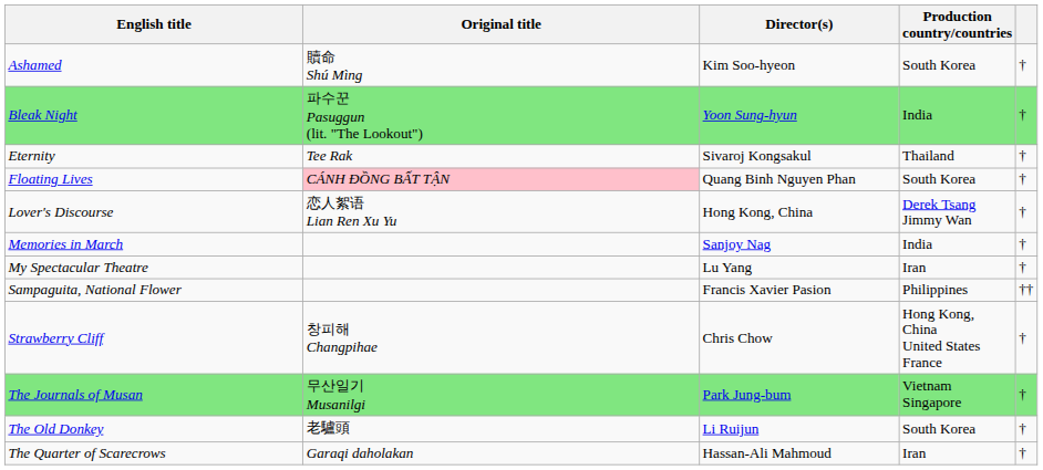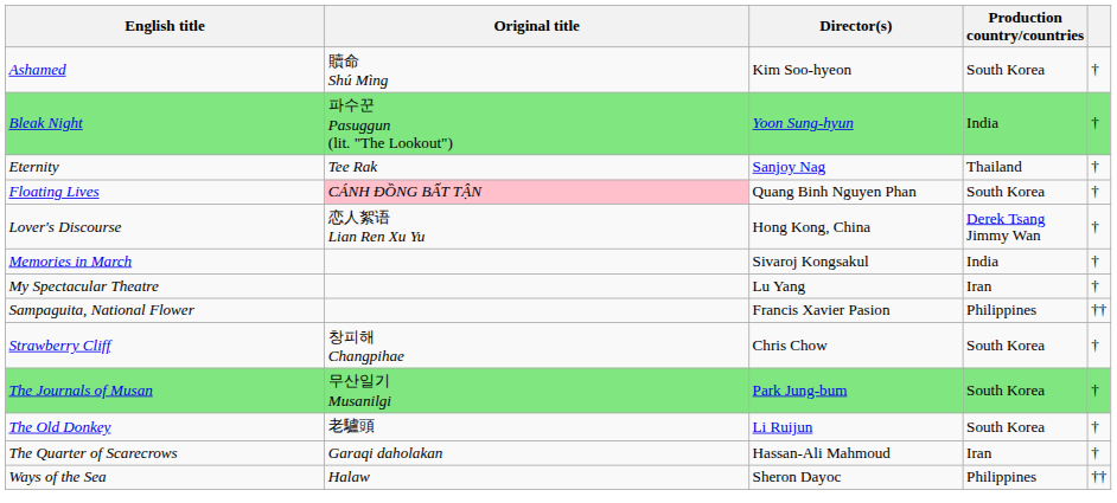 <table class="sortable wikitable" width="90%" cellpadding="5">
 <tr>
 <th width="30%">English title</th>
 <th width="40%">Original title</th>
 <th width="20%">Director(s)</th>
 <th width="10%">Production country/countries</th>
 <th width="3%"></th>
 </tr>
 <tr>
 <td><em><a href='#'>Ashamed</a></em></td>
 <td>贖命<br><em>Shú Mìng</em></td>
 <td>Kim Soo-hyeon</td>
 <td>South Korea</td>
 <td>†</td>
 </tr>
 <tr style="background:#80E680;">
 <td><em><a href='#'>Bleak Night</a></em></td>
 <td>파수꾼<br><em>Pasuggun</em><br>(lit. "The Lookout")</td>
 <td><em><a href='#'>Yoon Sung-hyun</a></em></td>
 <td>India</td>
 <td>†</td>
 </tr>
 <tr>
 <td><em>Eternity</em></td>
 <td><em>Tee Rak</em></td>
-<td>Sivaroj Kongsakul</td>
+<td><a href='#'>Sanjoy Nag</a></td>
 <td>Thailand</td>
 <td>†</td>
 </tr>
 <tr>
 <td><em><a href='#'>Floating Lives</a></em></td>
 <td style="background: pink;"><em>CÁNH ĐỒNG BẤT TẬN</em></td>
 <td>Quang Binh Nguyen Phan</td>
 <td>South Korea</td>
 <td>†</td>
 </tr>
 <tr>
 <td><em>Lover's Discourse</em></td>
 <td>恋人絮语<br><em>Lian Ren Xu Yu</em></td>
 <td>Hong Kong, China</td>
 <td><a href='#'>Derek Tsang</a><br>Jimmy Wan</td>
 <td>†</td>
 </tr>
 <tr>
 <td><em><a href='#'>Memories in March</a></em></td>
 <td></td>
-<td><a href='#'>Sanjoy Nag</a></td>
+<td>Sivaroj Kongsakul</td>
 <td>India</td>
 <td>†</td>
 </tr>
 <tr>
 <td><em>My Spectacular Theatre</em></td>
 <td></td>
 <td>Lu Yang</td>
 <td>Iran</td>
 <td>†</td>
 </tr>
 <tr>
 <td><em>Sampaguita, National Flower</em></td>
 <td></td>
 <td>Francis Xavier Pasion</td>
 <td>Philippines</td>
 <td>††</td>
 </tr>
 <tr>
 <td><em><a href='#'>Strawberry Cliff</a></em></td>
 <td>창피해<br><em>Changpihae</em></td>
 <td>Chris Chow</td>
-<td>Hong Kong, China<br>United States<br>France</td>
+<td>South Korea</td>
 <td>†</td>
 </tr>
 <tr style="background:#80E680;">
 <td><em><a href='#'>The Journals of Musan</a></em></td>
 <td>무산일기<br><em>Musanilgi</em></td>
 <td><a href='#'>Park Jung-bum</a></td>
-<td>Vietnam<br>Singapore</td>
+<td>South Korea</td>
 <td>†</td>
 </tr>
 <tr>
 <td><em><a href='#'>The Old Donkey</a></em></td>
 <td>老驢頭</td>
 <td><a href='#'>Li Ruijun</a></td>
 <td>South Korea</td>
 <td>†</td>
 </tr>
 <tr>
 <td><em>The Quarter of Scarecrows</em></td>
 <td><em>Garaqi daholakan</em></td>
 <td>Hassan-Ali Mahmoud</td>
 <td>Iran</td>
 <td>†</td>
 </tr>
+<tr>
+<td><em>Ways of the Sea</em></td>
+<td><em>Halaw</em></td>
+<td>Sheron Dayoc</td>
+<td>Philippines</td>
+<td>††</td>
+</tr>
 </table>
